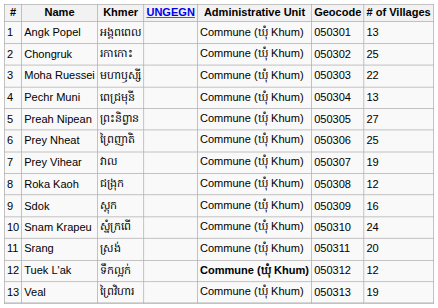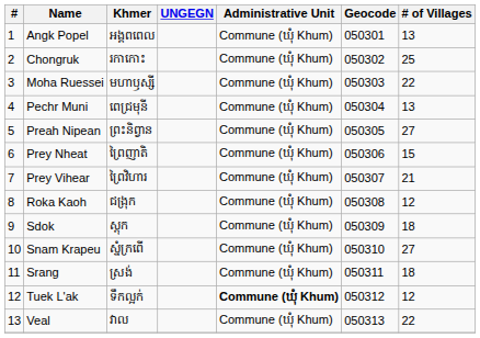 <table class="wikitable sortable">
 <tr>
 <th>#</th>
 <th>Name</th>
 <th>Khmer</th>
 <th><a href='#'>UNGEGN</a></th>
 <th>Administrative Unit</th>
 <th>Geocode</th>
 <th># of Villages</th>
 </tr>
 <tr>
 <td>1</td>
 <td>Angk Popel</td>
 <td>អង្គពពេល</td>
 <td></td>
 <td>Commune (ឃុំ Khum)</td>
 <td>050301</td>
 <td>13</td>
 </tr>
 <tr>
 <td>2</td>
 <td>Chongruk</td>
 <td>រកាកោះ</td>
 <td></td>
 <td>Commune (ឃុំ Khum)</td>
 <td>050302</td>
 <td>25</td>
 </tr>
 <tr>
 <td>3</td>
 <td>Moha Ruessei</td>
 <td>មហាឫស្សី</td>
 <td></td>
 <td>Commune (ឃុំ Khum)</td>
 <td>050303</td>
 <td>22</td>
 </tr>
 <tr>
 <td>4</td>
 <td>Pechr Muni</td>
 <td>ពេជ្រមុនី</td>
 <td></td>
 <td>Commune (ឃុំ Khum)</td>
 <td>050304</td>
 <td>13</td>
 </tr>
 <tr>
 <td>5</td>
 <td>Preah Nipean</td>
 <td>ព្រះនិព្វាន</td>
 <td></td>
 <td>Commune (ឃុំ Khum)</td>
 <td>050305</td>
 <td>27</td>
 </tr>
 <tr>
 <td>6</td>
 <td>Prey Nheat</td>
 <td>ព្រៃញាតិ</td>
 <td></td>
 <td>Commune (ឃុំ Khum)</td>
 <td>050306</td>
-<td>25</td>
+<td>15</td>
 </tr>
 <tr>
 <td>7</td>
 <td>Prey Vihear</td>
-<td>វាល</td>
+<td>ព្រៃវិហារ</td>
 <td></td>
 <td>Commune (ឃុំ Khum)</td>
 <td>050307</td>
-<td>19</td>
+<td>21</td>
 </tr>
 <tr>
 <td>8</td>
 <td>Roka Kaoh</td>
 <td>ជង្រុក</td>
 <td></td>
 <td>Commune (ឃុំ Khum)</td>
 <td>050308</td>
 <td>12</td>
 </tr>
 <tr>
 <td>9</td>
 <td>Sdok</td>
 <td>ស្ដុក</td>
 <td></td>
 <td>Commune (ឃុំ Khum)</td>
 <td>050309</td>
-<td>16</td>
+<td>18</td>
 </tr>
 <tr>
 <td>10</td>
 <td>Snam Krapeu</td>
 <td>ស្នំក្រពើ</td>
 <td></td>
 <td>Commune (ឃុំ Khum)</td>
 <td>050310</td>
-<td>24</td>
+<td>27</td>
 </tr>
 <tr>
 <td>11</td>
 <td>Srang</td>
 <td>ស្រង់</td>
 <td></td>
 <td>Commune (ឃុំ Khum)</td>
 <td>050311</td>
-<td>20</td>
+<td>18</td>
 </tr>
 <tr>
 <td>12</td>
 <td>Tuek L'ak</td>
 <td>ទឹកល្អក់</td>
 <td></td>
 <td><strong>Commune (ឃុំ Khum)</strong></td>
 <td>050312</td>
 <td>12</td>
 </tr>
 <tr>
 <td>13</td>
 <td>Veal</td>
-<td>ព្រៃវិហារ</td>
+<td>វាល</td>
 <td></td>
 <td>Commune (ឃុំ Khum)</td>
 <td>050313</td>
-<td>19</td>
+<td>22</td>
 </tr>
 <tr>
 </tr>
 </table>
